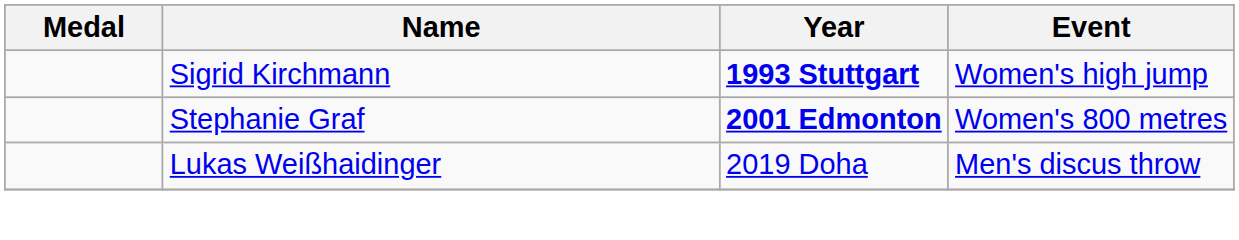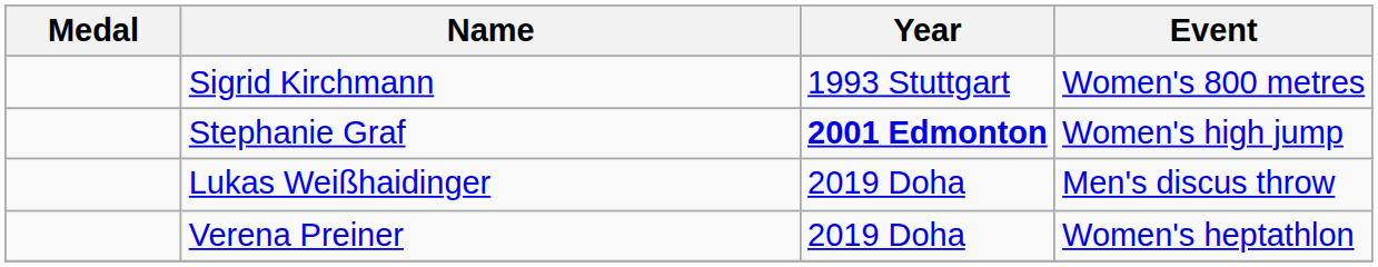 <table class="wikitable sortable">
 <tr>
 <th style="width:5em;">Medal</th>
 <th width=300>Name</th>
 <th>Year</th>
 <th>Event</th>
 </tr>
 <tr>
 <td></td>
 <td><a href='#'>Sigrid Kirchmann</a></td>
-<td><strong><a href='#'>1993 Stuttgart</a></strong></td>
-<td><a href='#'>Women's high jump</a></td>
+<td><a href='#'>1993 Stuttgart</a></td>
+<td><a href='#'>Women's 800 metres</a></td>
 </tr>
 <tr>
 <td></td>
 <td><a href='#'>Stephanie Graf</a></td>
 <td><strong><a href='#'>2001 Edmonton</a></strong></td>
-<td><a href='#'>Women's 800 metres</a></td>
+<td><a href='#'>Women's high jump</a></td>
 </tr>
 <tr>
 <td></td>
 <td><a href='#'>Lukas Weißhaidinger</a></td>
 <td><a href='#'>2019 Doha</a></td>
 <td><a href='#'>Men's discus throw</a></td>
 </tr>
 <tr>
+<td></td>
+<td><a href='#'>Verena Preiner</a></td>
+<td><a href='#'>2019 Doha</a></td>
+<td><a href='#'>Women's heptathlon</a></td>
+</tr>
+<tr>
 </tr>
 </table>
